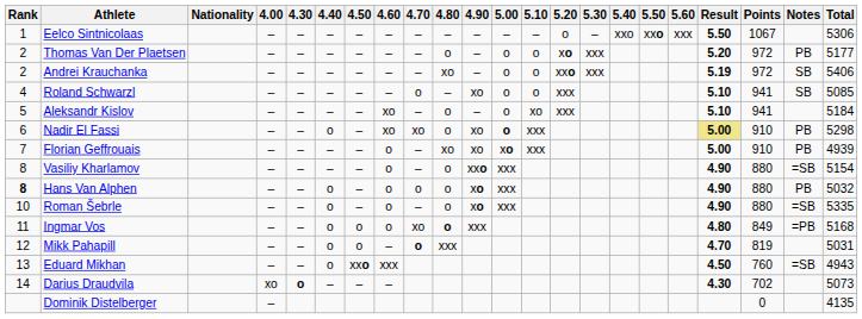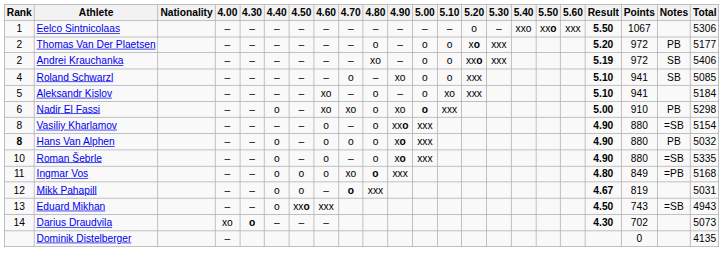 <table class="wikitable sortable" style="text-align:center;font-size:90%">
 <tr>
 <th>Rank</th>
 <th>Athlete</th>
 <th>Nationality</th>
 <th>4.00</th>
 <th>4.30</th>
 <th>4.40</th>
 <th>4.50</th>
 <th>4.60</th>
 <th>4.70</th>
 <th>4.80</th>
 <th>4.90</th>
 <th>5.00</th>
 <th>5.10</th>
 <th>5.20</th>
 <th>5.30</th>
 <th>5.40</th>
 <th>5.50</th>
 <th>5.60</th>
 <th>Result</th>
 <th>Points</th>
 <th>Notes</th>
 <th>Total</th>
 </tr>
 <tr>
 <td>1</td>
 <td align="left"><a href='#'>Eelco Sintnicolaas</a></td>
 <td align=left></td>
 <td>–</td>
 <td>–</td>
 <td>–</td>
 <td>–</td>
 <td>–</td>
 <td>–</td>
 <td>–</td>
 <td>–</td>
 <td>–</td>
 <td>–</td>
 <td>o</td>
 <td>–</td>
 <td>xxo</td>
 <td>xx<strong>o</strong></td>
 <td>xxx</td>
 <td><strong>5.50</strong></td>
 <td>1067</td>
 <td></td>
 <td>5306</td>
 </tr>
 <tr>
 <td>2</td>
 <td align="left"><a href='#'>Thomas Van Der Plaetsen</a></td>
 <td align=left></td>
 <td>–</td>
 <td>–</td>
 <td>–</td>
 <td>–</td>
 <td>–</td>
 <td>–</td>
 <td>o</td>
 <td>–</td>
 <td>o</td>
 <td>o</td>
 <td>x<strong>o</strong></td>
 <td>xxx</td>
 <td></td>
 <td></td>
 <td></td>
 <td><strong>5.20</strong></td>
 <td>972</td>
 <td>PB</td>
 <td>5177</td>
 </tr>
 <tr>
 <td>2</td>
 <td align="left"><a href='#'>Andrei Krauchanka</a></td>
 <td align=left></td>
 <td>–</td>
 <td>–</td>
 <td>–</td>
 <td>–</td>
 <td>–</td>
 <td>–</td>
 <td>xo</td>
 <td>–</td>
 <td>o</td>
 <td>o</td>
 <td>xx<strong>o</strong></td>
 <td>xxx</td>
 <td></td>
 <td></td>
 <td></td>
 <td><strong>5.19</strong></td>
 <td>972</td>
 <td>SB</td>
 <td>5406</td>
 </tr>
 <tr>
 <td>4</td>
 <td align="left"><a href='#'>Roland Schwarzl</a></td>
 <td align=left></td>
 <td>–</td>
 <td>–</td>
 <td>–</td>
 <td>–</td>
 <td>–</td>
 <td>o</td>
 <td>–</td>
 <td>xo</td>
 <td>o</td>
 <td>o</td>
 <td>xxx</td>
 <td></td>
 <td></td>
 <td></td>
 <td></td>
 <td><strong>5.10</strong></td>
 <td>941</td>
 <td>SB</td>
 <td>5085</td>
 </tr>
 <tr>
 <td>5</td>
 <td align="left"><a href='#'>Aleksandr Kislov</a></td>
 <td align=left></td>
 <td>–</td>
 <td>–</td>
 <td>–</td>
 <td>–</td>
 <td>xo</td>
 <td>–</td>
 <td>o</td>
 <td>–</td>
 <td>o</td>
 <td>xo</td>
 <td>xxx</td>
 <td></td>
 <td></td>
 <td></td>
 <td></td>
 <td><strong>5.10</strong></td>
 <td>941</td>
 <td></td>
 <td>5184</td>
 </tr>
 <tr>
 <td>6</td>
 <td align="left"><a href='#'>Nadir El Fassi</a></td>
 <td align=left></td>
 <td>–</td>
 <td>–</td>
 <td>o</td>
 <td>–</td>
 <td>xo</td>
 <td>xo</td>
 <td>o</td>
 <td>xo</td>
 <td><strong>o</strong></td>
 <td>xxx</td>
 <td></td>
 <td></td>
 <td></td>
 <td></td>
 <td></td>
-<td style="background: khaki;"><strong>5.00</strong></td>
+<td><strong>5.00</strong></td>
 <td>910</td>
 <td>PB</td>
 <td>5298</td>
-</tr>
-<tr>
-<td>7</td>
-<td align="left"><a href='#'>Florian Geffrouais</a></td>
-<td align=left></td>
-<td>–</td>
-<td>–</td>
-<td>–</td>
-<td>–</td>
-<td>o</td>
-<td>–</td>
-<td>xo</td>
-<td>xo</td>
-<td>x<strong>o</strong></td>
-<td>xxx</td>
-<td></td>
-<td></td>
-<td></td>
-<td></td>
-<td></td>
-<td><strong>5.00</strong></td>
-<td>910</td>
-<td>PB</td>
-<td>4939</td>
 </tr>
 <tr>
 <td>8</td>
 <td align="left"><a href='#'>Vasiliy Kharlamov</a></td>
 <td align=left></td>
 <td>–</td>
 <td>–</td>
 <td>–</td>
 <td>–</td>
 <td>o</td>
 <td>–</td>
 <td>o</td>
 <td>xx<strong>o</strong></td>
 <td>xxx</td>
 <td></td>
 <td></td>
 <td></td>
 <td></td>
 <td></td>
 <td></td>
 <td><strong>4.90</strong></td>
 <td>880</td>
 <td>=SB</td>
 <td>5154</td>
 </tr>
 <tr>
 <td><strong>8</strong></td>
 <td align="left"><a href='#'>Hans Van Alphen</a></td>
 <td align=left></td>
 <td>–</td>
 <td>–</td>
 <td>o</td>
 <td>–</td>
 <td>o</td>
 <td>o</td>
 <td>o</td>
 <td>x<strong>o</strong></td>
 <td>xxx</td>
 <td></td>
 <td></td>
 <td></td>
 <td></td>
 <td></td>
 <td></td>
 <td><strong>4.90</strong></td>
 <td>880</td>
 <td>PB</td>
 <td>5032</td>
 </tr>
 <tr>
 <td>10</td>
 <td align="left"><a href='#'>Roman Šebrle</a></td>
 <td align=left></td>
 <td>–</td>
 <td>–</td>
 <td>o</td>
 <td>–</td>
 <td>o</td>
 <td>–</td>
 <td>o</td>
 <td>x<strong>o</strong></td>
 <td>xxx</td>
 <td></td>
 <td></td>
 <td></td>
 <td></td>
 <td></td>
 <td></td>
 <td><strong>4.90</strong></td>
 <td>880</td>
 <td>=SB</td>
 <td>5335</td>
 </tr>
 <tr>
 <td>11</td>
 <td align="left"><a href='#'>Ingmar Vos</a></td>
 <td align=left></td>
 <td>–</td>
 <td>–</td>
 <td>o</td>
 <td>o</td>
 <td>o</td>
 <td>xo</td>
 <td><strong>o</strong></td>
 <td>xxx</td>
 <td></td>
 <td></td>
 <td></td>
 <td></td>
 <td></td>
 <td></td>
 <td></td>
 <td><strong>4.80</strong></td>
 <td>849</td>
 <td>=PB</td>
 <td>5168</td>
 </tr>
 <tr>
 <td>12</td>
 <td align="left"><a href='#'>Mikk Pahapill</a></td>
 <td align=left></td>
 <td>–</td>
 <td>–</td>
 <td>o</td>
 <td>o</td>
 <td>–</td>
 <td><strong>o</strong></td>
 <td>xxx</td>
 <td></td>
 <td></td>
 <td></td>
 <td></td>
 <td></td>
 <td></td>
 <td></td>
 <td></td>
-<td><strong>4.70</strong></td>
+<td><strong>4.67</strong></td>
 <td>819</td>
 <td></td>
 <td>5031</td>
 </tr>
 <tr>
 <td>13</td>
 <td align="left"><a href='#'>Eduard Mikhan</a></td>
 <td align=left></td>
 <td>–</td>
 <td>–</td>
 <td>o</td>
 <td>xx<strong>o</strong></td>
 <td>xxx</td>
 <td></td>
 <td></td>
 <td></td>
 <td></td>
 <td></td>
 <td></td>
 <td></td>
 <td></td>
 <td></td>
 <td></td>
 <td><strong>4.50</strong></td>
-<td>760</td>
+<td>743</td>
 <td>=SB</td>
 <td>4943</td>
 </tr>
 <tr>
 <td>14</td>
 <td align="left"><a href='#'>Darius Draudvila</a></td>
 <td align=left></td>
 <td>xo</td>
 <td><strong>o</strong></td>
 <td>–</td>
 <td>–</td>
 <td>–</td>
 <td></td>
 <td></td>
 <td></td>
 <td></td>
 <td></td>
 <td></td>
 <td></td>
 <td></td>
 <td></td>
 <td></td>
 <td><strong>4.30</strong></td>
 <td>702</td>
 <td></td>
 <td>5073</td>
 </tr>
 <tr>
 <td></td>
 <td align="left"><a href='#'>Dominik Distelberger</a></td>
 <td align=left></td>
 <td>–</td>
 <td></td>
 <td></td>
 <td></td>
 <td></td>
 <td></td>
 <td></td>
 <td></td>
 <td></td>
 <td></td>
 <td></td>
 <td></td>
 <td></td>
 <td></td>
 <td></td>
 <td><strong></strong></td>
 <td>0</td>
 <td></td>
 <td>4135</td>
 </tr>
 </table>
